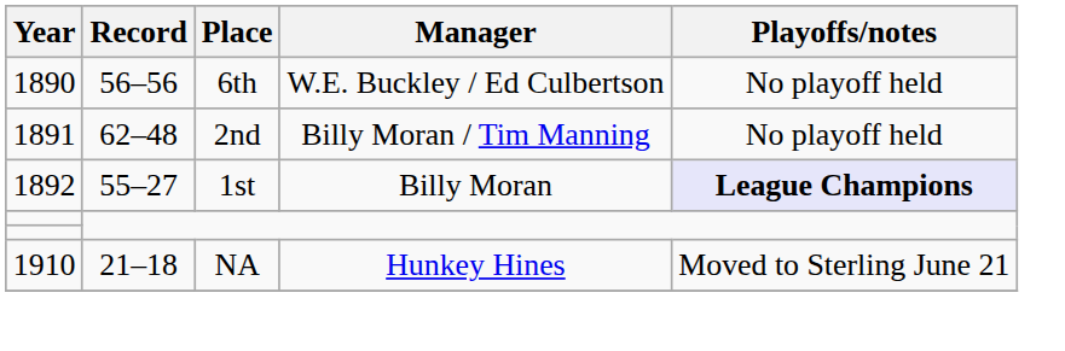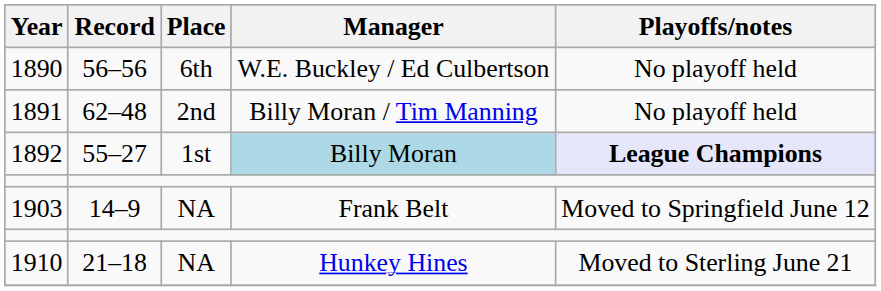 <table class="wikitable" style="text-align:center; font-size: 95%;">
 <tr>
 <th>Year</th>
 <th>Record</th>
 <th>Place</th>
 <th>Manager</th>
 <th>Playoffs/notes</th>
 </tr>
 <tr align=center>
 <td>1890</td>
 <td>56–56</td>
 <td>6th</td>
 <td>W.E. Buckley / Ed Culbertson</td>
 <td>No playoff held</td>
 </tr>
 <tr align=center>
 <td>1891</td>
 <td>62–48</td>
 <td>2nd</td>
 <td>Billy Moran / <a href='#'>Tim Manning</a></td>
 <td>No playoff held</td>
 </tr>
 <tr align=center>
 <td>1892</td>
 <td>55–27</td>
 <td>1st</td>
-<td>Billy Moran</td>
+<td style="background: lightblue;">Billy Moran</td>
 <td style="background: lavender;"><strong>League Champions</strong></td>
 </tr>
 <tr align=center>
 <td></td>
+</tr>
+<tr align=center>
+<td>1903</td>
+<td>14–9</td>
+<td>NA</td>
+<td>Frank Belt</td>
+<td>Moved to Springfield June 12</td>
 </tr>
 <tr align=center>
 <td></td>
 </tr>
 <tr align=center>
 <td>1910</td>
 <td>21–18</td>
 <td>NA</td>
 <td><a href='#'>Hunkey Hines</a></td>
 <td>Moved to Sterling June 21</td>
 </tr>
 <tr align=center>
 </tr>
 </table>
